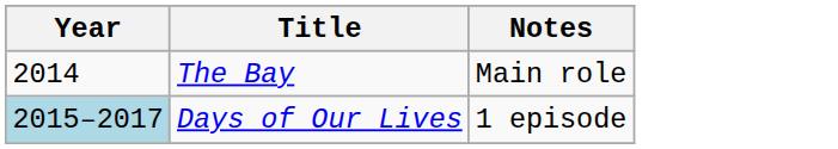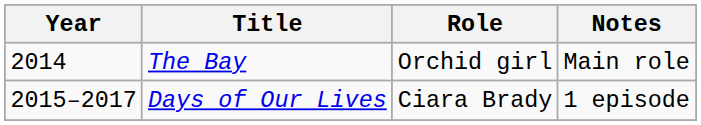 <table class="wikitable sortable">
 <tr>
 <th>Year</th>
 <th>Title</th>
+<th>Role</th>
 <th class="unsortable">Notes</th>
 </tr>
 <tr>
 <td>2014</td>
 <td><em><a href='#'>The Bay</a></em></td>
+<td>Orchid girl</td>
 <td>Main role</td>
 </tr>
 <tr>
-<td style="background: lightblue;">2015–2017</td>
+<td>2015–2017</td>
 <td><em><a href='#'>Days of Our Lives</a></em></td>
+<td>Ciara Brady</td>
 <td>1 episode</td>
 </tr>
 </table>
